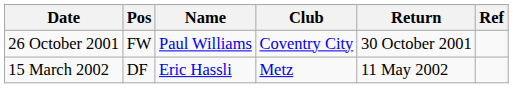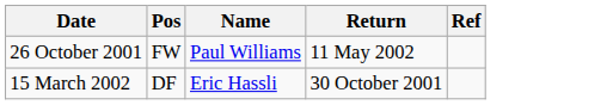 <table class="wikitable" style="text-align: left">
 <tr>
 <th>Date</th>
 <th>Pos</th>
 <th>Name</th>
-<th>Club</th>
 <th>Return</th>
 <th>Ref</th>
 </tr>
 <tr>
 <td>26 October 2001</td>
 <td>FW</td>
 <td> <a href='#'>Paul Williams</a></td>
-<td><a href='#'>Coventry City</a></td>
-<td>30 October 2001</td>
+<td>11 May 2002</td>
 <td style="text-align: center"></td>
 </tr>
 <tr>
 <td>15 March 2002</td>
 <td>DF</td>
 <td> <a href='#'>Eric Hassli</a></td>
-<td><a href='#'>Metz</a></td>
-<td>11 May 2002</td>
+<td>30 October 2001</td>
 <td style="text-align: center"></td>
 </tr>
 </table>
